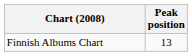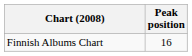 <table class="wikitable sortable">
 <tr>
 <th align="center" width="200">Chart (2008)</th>
 <th align="center">Peak<br>position</th>
 </tr>
 <tr>
 <td>Finnish Albums Chart</td>
-<td align="center">13</td>
+<td align="center">16</td>
 </tr>
 </table>
